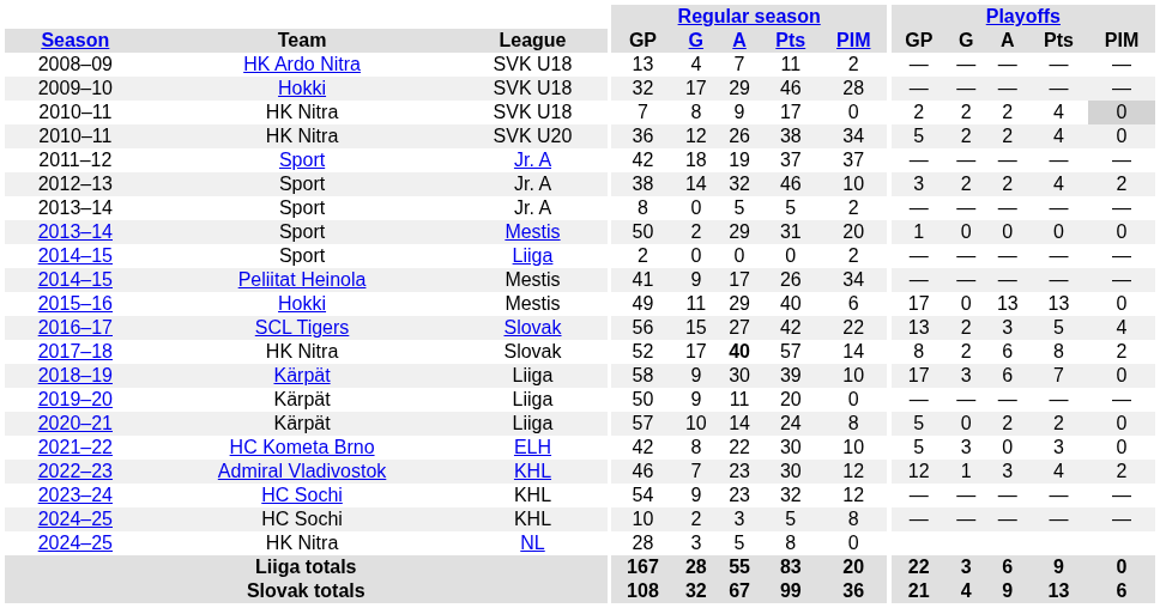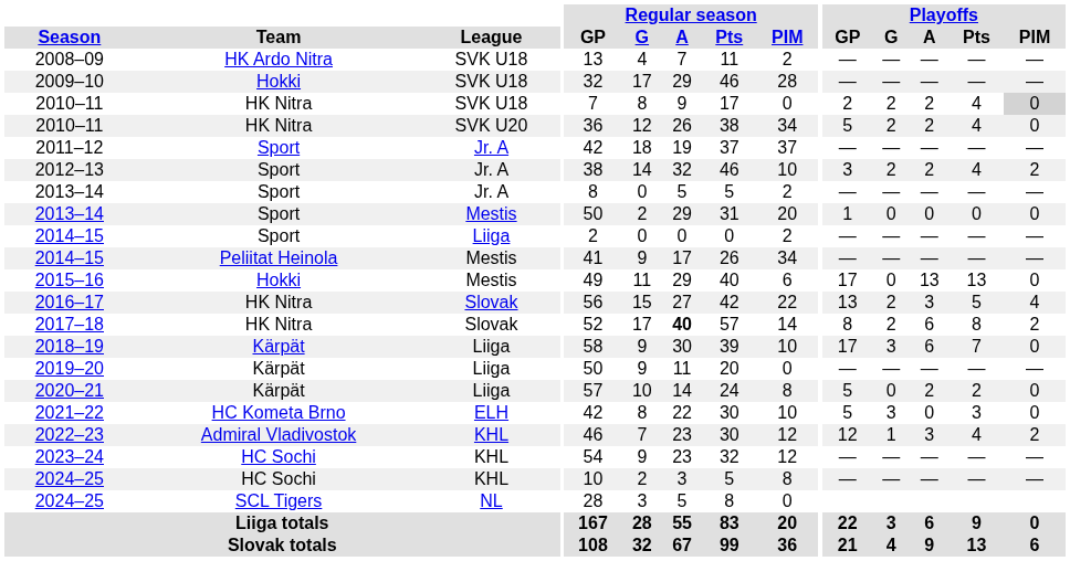 <table border="0" cellpadding="1" cellspacing="0" style="text-align:center; width:60em">
 <tr bgcolor="#e0e0e0">
 <th colspan="3" bgcolor="#ffffff"></th>
 <th rowspan="107" bgcolor="#ffffff"></th>
 <th colspan="5"><a href='#'>Regular season</a></th>
 <th rowspan="107" bgcolor="#ffffff"></th>
 <th colspan="5"><a href='#'>Playoffs</a></th>
 </tr>
 <tr bgcolor="#e0e0e0">
 <th><a href='#'>Season</a></th>
 <th>Team</th>
 <th>League</th>
 <th>GP</th>
 <th><a href='#'>G</a></th>
 <th><a href='#'>A</a></th>
 <th><a href='#'>Pts</a></th>
 <th><a href='#'>PIM</a></th>
 <th>GP</th>
 <th>G</th>
 <th>A</th>
 <th>Pts</th>
 <th>PIM</th>
 </tr>
 <tr>
 <td>2008–09</td>
 <td><a href='#'>HK Ardo Nitra</a></td>
 <td>SVK U18</td>
 <td>13</td>
 <td>4</td>
 <td>7</td>
 <td>11</td>
 <td>2</td>
 <td>—</td>
 <td>—</td>
 <td>—</td>
 <td>—</td>
 <td>—</td>
 </tr>
 <tr bgcolor="#f0f0f0">
 <td>2009–10</td>
 <td><a href='#'>Hokki</a></td>
 <td>SVK U18</td>
 <td>32</td>
 <td>17</td>
 <td>29</td>
 <td>46</td>
 <td>28</td>
 <td>—</td>
 <td>—</td>
 <td>—</td>
 <td>—</td>
 <td>—</td>
 </tr>
 <tr>
 <td>2010–11</td>
 <td>HK Nitra</td>
 <td>SVK U18</td>
 <td>7</td>
 <td>8</td>
 <td>9</td>
 <td>17</td>
 <td>0</td>
 <td>2</td>
 <td>2</td>
 <td>2</td>
 <td>4</td>
 <td style="background: lightgrey;">0</td>
 </tr>
 <tr bgcolor="#f0f0f0">
 <td>2010–11</td>
 <td>HK Nitra</td>
 <td>SVK U20</td>
 <td>36</td>
 <td>12</td>
 <td>26</td>
 <td>38</td>
 <td>34</td>
 <td>5</td>
 <td>2</td>
 <td>2</td>
 <td>4</td>
 <td>0</td>
 </tr>
 <tr>
 <td>2011–12</td>
 <td><a href='#'>Sport</a></td>
 <td><a href='#'>Jr. A</a></td>
 <td>42</td>
 <td>18</td>
 <td>19</td>
 <td>37</td>
 <td>37</td>
 <td>—</td>
 <td>—</td>
 <td>—</td>
 <td>—</td>
 <td>—</td>
 </tr>
 <tr bgcolor="#f0f0f0">
 <td>2012–13</td>
 <td>Sport</td>
 <td>Jr. A</td>
 <td>38</td>
 <td>14</td>
 <td>32</td>
 <td>46</td>
 <td>10</td>
 <td>3</td>
 <td>2</td>
 <td>2</td>
 <td>4</td>
 <td>2</td>
 </tr>
 <tr>
 <td>2013–14</td>
 <td>Sport</td>
 <td>Jr. A</td>
 <td>8</td>
 <td>0</td>
 <td>5</td>
 <td>5</td>
 <td>2</td>
 <td>—</td>
 <td>—</td>
 <td>—</td>
 <td>—</td>
 <td>—</td>
 </tr>
 <tr bgcolor="#f0f0f0">
 <td><a href='#'>2013–14</a></td>
 <td>Sport</td>
 <td><a href='#'>Mestis</a></td>
 <td>50</td>
 <td>2</td>
 <td>29</td>
 <td>31</td>
 <td>20</td>
 <td>1</td>
 <td>0</td>
 <td>0</td>
 <td>0</td>
 <td>0</td>
 </tr>
 <tr>
 <td><a href='#'>2014–15</a></td>
 <td>Sport</td>
 <td><a href='#'>Liiga</a></td>
 <td>2</td>
 <td>0</td>
 <td>0</td>
 <td>0</td>
 <td>2</td>
 <td>—</td>
 <td>—</td>
 <td>—</td>
 <td>—</td>
 <td>—</td>
 </tr>
 <tr bgcolor="#f0f0f0">
 <td><a href='#'>2014–15</a></td>
 <td><a href='#'>Peliitat Heinola</a></td>
 <td>Mestis</td>
 <td>41</td>
 <td>9</td>
 <td>17</td>
 <td>26</td>
 <td>34</td>
 <td>—</td>
 <td>—</td>
 <td>—</td>
 <td>—</td>
 <td>—</td>
 </tr>
 <tr>
 <td><a href='#'>2015–16</a></td>
 <td><a href='#'>Hokki</a></td>
 <td>Mestis</td>
 <td>49</td>
 <td>11</td>
 <td>29</td>
 <td>40</td>
 <td>6</td>
 <td>17</td>
 <td>0</td>
 <td>13</td>
 <td>13</td>
 <td>0</td>
 </tr>
 <tr bgcolor="#f0f0f0">
 <td><a href='#'>2016–17</a></td>
-<td><a href='#'>SCL Tigers</a></td>
+<td>HK Nitra</td>
 <td><a href='#'>Slovak</a></td>
 <td>56</td>
 <td>15</td>
 <td>27</td>
 <td>42</td>
 <td>22</td>
 <td>13</td>
 <td>2</td>
 <td>3</td>
 <td>5</td>
 <td>4</td>
 </tr>
 <tr>
 <td><a href='#'>2017–18</a></td>
 <td>HK Nitra</td>
 <td>Slovak</td>
 <td>52</td>
 <td>17</td>
 <td><strong>40</strong></td>
 <td>57</td>
 <td>14</td>
 <td>8</td>
 <td>2</td>
 <td>6</td>
 <td>8</td>
 <td>2</td>
 </tr>
 <tr bgcolor="#f0f0f0">
 <td><a href='#'>2018–19</a></td>
 <td><a href='#'>Kärpät</a></td>
 <td>Liiga</td>
 <td>58</td>
 <td>9</td>
 <td>30</td>
 <td>39</td>
 <td>10</td>
 <td>17</td>
 <td>3</td>
 <td>6</td>
 <td>7</td>
 <td>0</td>
 </tr>
 <tr>
 <td><a href='#'>2019–20</a></td>
 <td>Kärpät</td>
 <td>Liiga</td>
 <td>50</td>
 <td>9</td>
 <td>11</td>
 <td>20</td>
 <td>0</td>
 <td>—</td>
 <td>—</td>
 <td>—</td>
 <td>—</td>
 <td>—</td>
 </tr>
 <tr bgcolor="#f0f0f0">
 <td><a href='#'>2020–21</a></td>
 <td>Kärpät</td>
 <td>Liiga</td>
 <td>57</td>
 <td>10</td>
 <td>14</td>
 <td>24</td>
 <td>8</td>
 <td>5</td>
 <td>0</td>
 <td>2</td>
 <td>2</td>
 <td>0</td>
 </tr>
 <tr>
 <td><a href='#'>2021–22</a></td>
 <td><a href='#'>HC Kometa Brno</a></td>
 <td><a href='#'>ELH</a></td>
 <td>42</td>
 <td>8</td>
 <td>22</td>
 <td>30</td>
 <td>10</td>
 <td>5</td>
 <td>3</td>
 <td>0</td>
 <td>3</td>
 <td>0</td>
 </tr>
 <tr bgcolor="#f0f0f0">
 <td><a href='#'>2022–23</a></td>
 <td><a href='#'>Admiral Vladivostok</a></td>
 <td><a href='#'>KHL</a></td>
 <td>46</td>
 <td>7</td>
 <td>23</td>
 <td>30</td>
 <td>12</td>
 <td>12</td>
 <td>1</td>
 <td>3</td>
 <td>4</td>
 <td>2</td>
 </tr>
 <tr>
 <td><a href='#'>2023–24</a></td>
 <td><a href='#'>HC Sochi</a></td>
 <td>KHL</td>
 <td>54</td>
 <td>9</td>
 <td>23</td>
 <td>32</td>
 <td>12</td>
 <td>—</td>
 <td>—</td>
 <td>—</td>
 <td>—</td>
 <td>—</td>
 </tr>
 <tr bgcolor="#f0f0f0">
 <td><a href='#'>2024–25</a></td>
 <td>HC Sochi</td>
 <td>KHL</td>
 <td>10</td>
 <td>2</td>
 <td>3</td>
 <td>5</td>
 <td>8</td>
 <td>—</td>
 <td>—</td>
 <td>—</td>
 <td>—</td>
 <td>—</td>
 </tr>
 <tr>
 <td><a href='#'>2024–25</a></td>
-<td>HK Nitra</td>
+<td><a href='#'>SCL Tigers</a></td>
 <td><a href='#'>NL</a></td>
 <td>28</td>
 <td>3</td>
 <td>5</td>
 <td>8</td>
 <td>0</td>
 <td></td>
 <td></td>
 <td></td>
 <td></td>
 <td></td>
 </tr>
 <tr bgcolor="#e0e0e0">
 <th colspan="3">Liiga totals</th>
 <th>167</th>
 <th>28</th>
 <th>55</th>
 <th>83</th>
 <th>20</th>
 <th>22</th>
 <th>3</th>
 <th>6</th>
 <th>9</th>
 <th>0</th>
 </tr>
 <tr bgcolor="#e0e0e0">
 <th colspan="3">Slovak totals</th>
 <th>108</th>
 <th>32</th>
 <th>67</th>
 <th>99</th>
 <th>36</th>
 <th>21</th>
 <th>4</th>
 <th>9</th>
 <th>13</th>
 <th>6</th>
 </tr>
 </table>
